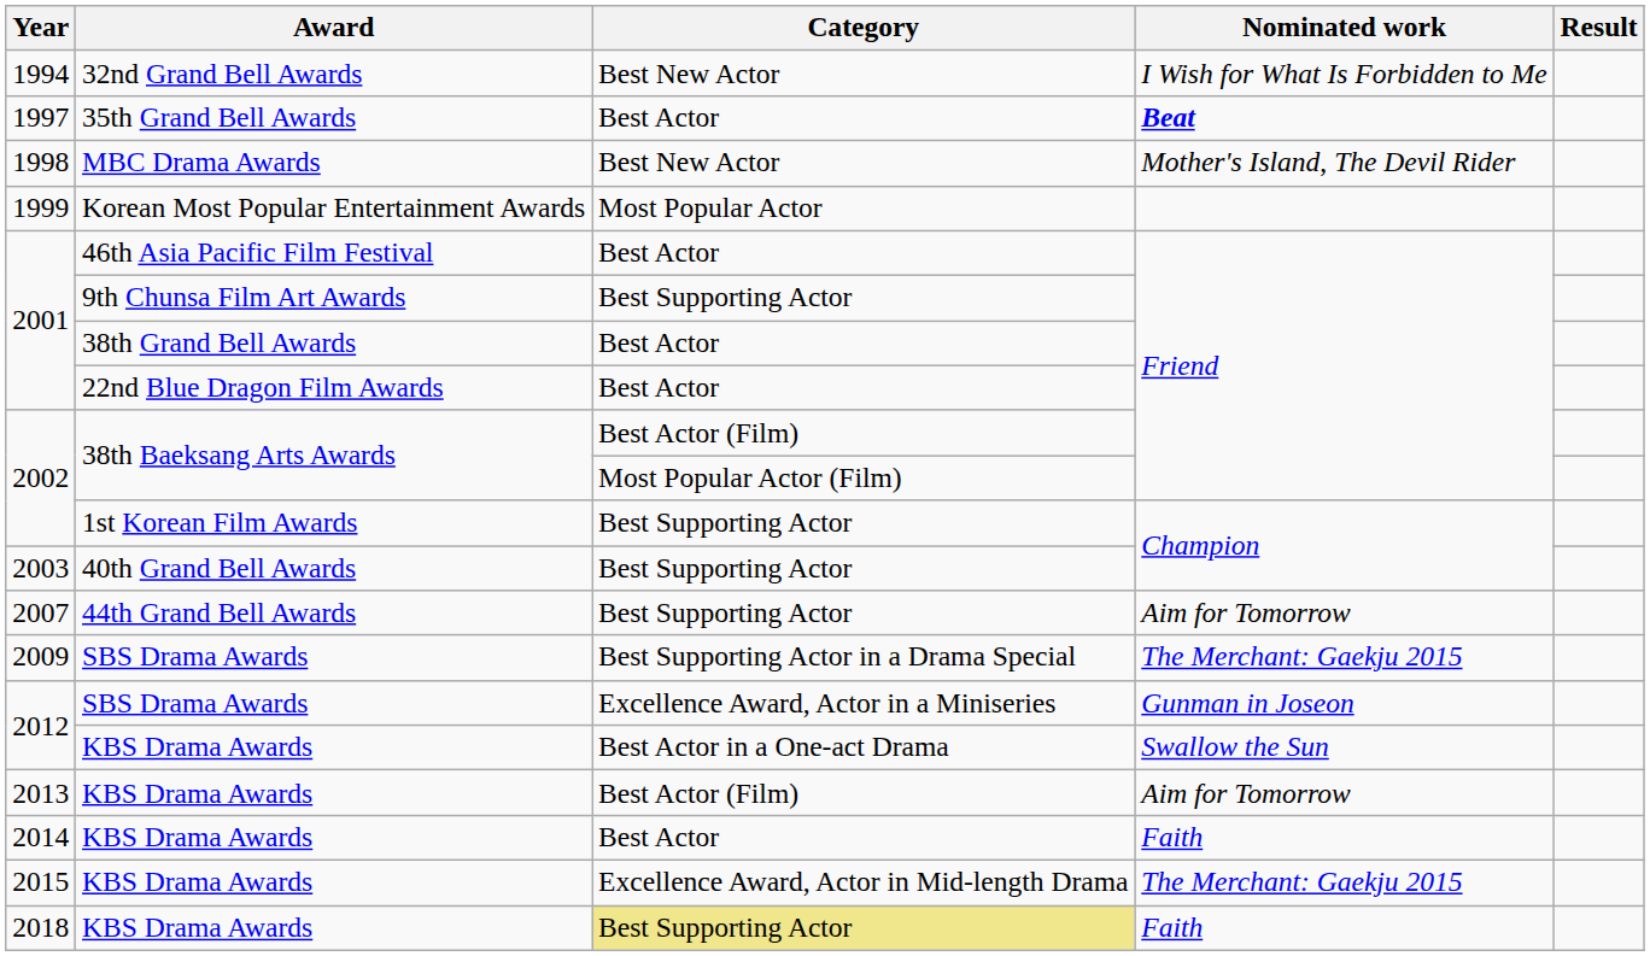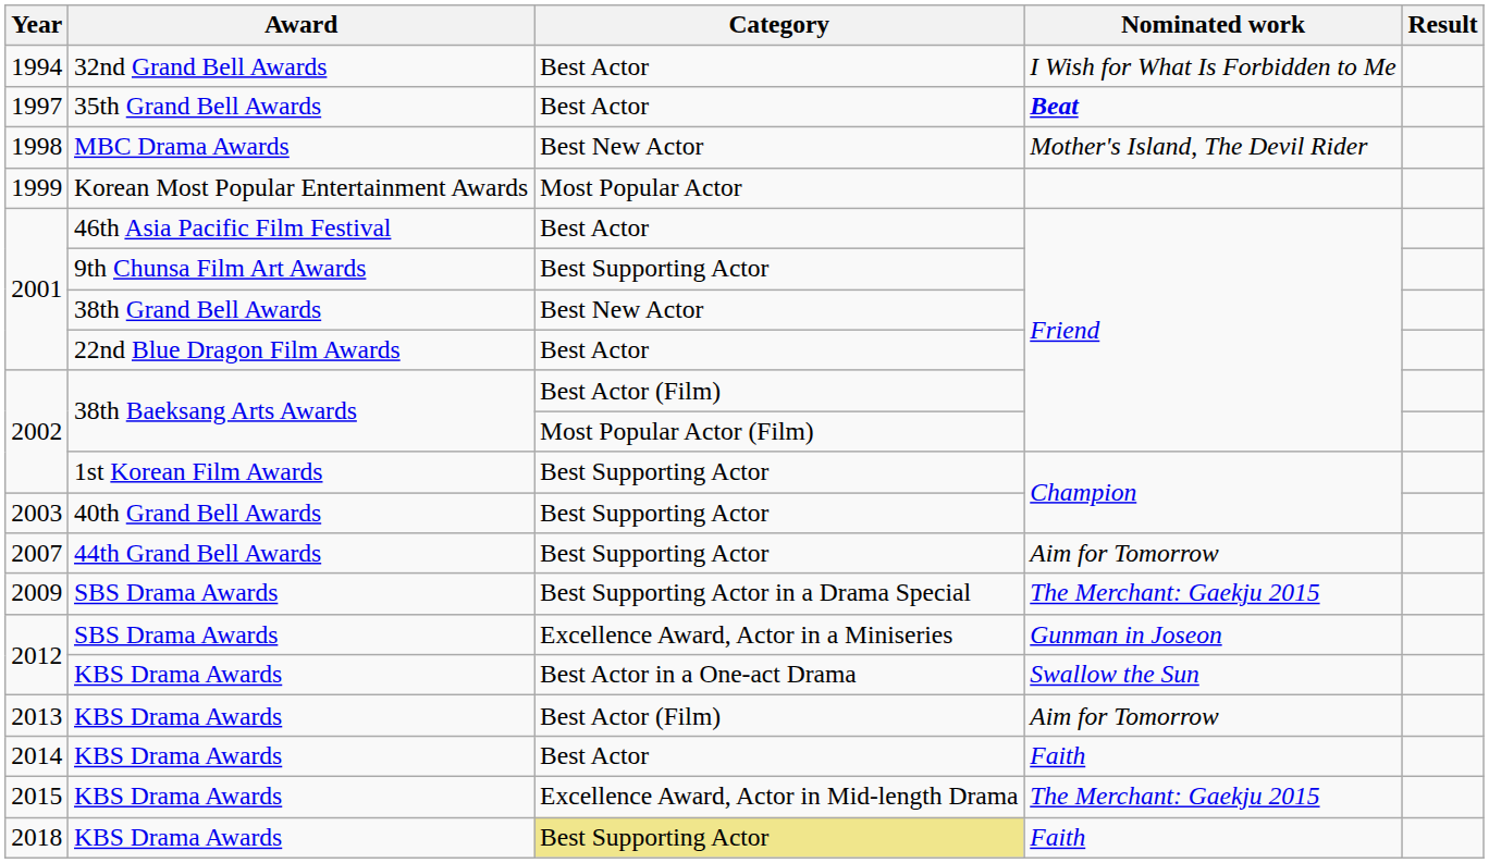 <table class="wikitable sortable">
 <tr>
 <th>Year</th>
 <th>Award</th>
 <th>Category</th>
 <th>Nominated work</th>
 <th>Result</th>
 </tr>
 <tr>
 <td>1994</td>
 <td>32nd <a href='#'>Grand Bell Awards</a></td>
-<td>Best New Actor</td>
+<td>Best Actor</td>
 <td><em>I Wish for What Is Forbidden to Me</em></td>
 <td></td>
 </tr>
 <tr>
 <td>1997</td>
 <td>35th <a href='#'>Grand Bell Awards</a></td>
 <td>Best Actor</td>
 <td><strong><em><a href='#'>Beat</a></em></strong></td>
 <td></td>
 </tr>
 <tr>
 <td>1998</td>
 <td><a href='#'>MBC Drama Awards</a></td>
 <td>Best New Actor</td>
 <td><em>Mother's Island</em>, <em>The Devil Rider</em></td>
 <td></td>
 </tr>
 <tr>
 <td>1999</td>
 <td>Korean Most Popular Entertainment Awards</td>
 <td>Most Popular Actor</td>
 <td></td>
 <td></td>
 </tr>
 <tr>
 <td rowspan=4>2001</td>
 <td>46th <a href='#'>Asia Pacific Film Festival</a></td>
 <td>Best Actor</td>
 <td rowspan=6><em><a href='#'>Friend</a></em></td>
 <td></td>
 </tr>
 <tr>
 <td>9th <a href='#'>Chunsa Film Art Awards</a></td>
 <td>Best Supporting Actor</td>
 <td></td>
 </tr>
 <tr>
 <td>38th <a href='#'>Grand Bell Awards</a></td>
-<td>Best Actor</td>
+<td>Best New Actor</td>
 <td></td>
 </tr>
 <tr>
 <td>22nd <a href='#'>Blue Dragon Film Awards</a></td>
 <td>Best Actor</td>
 <td></td>
 </tr>
 <tr>
 <td rowspan=3>2002</td>
 <td rowspan=2>38th <a href='#'>Baeksang Arts Awards</a></td>
 <td>Best Actor (Film)</td>
 <td></td>
 </tr>
 <tr>
 <td>Most Popular Actor (Film)</td>
 <td></td>
 </tr>
 <tr>
 <td>1st <a href='#'>Korean Film Awards</a></td>
 <td>Best Supporting Actor</td>
 <td rowspan=2><em><a href='#'>Champion</a></em></td>
 <td></td>
 </tr>
 <tr>
 <td>2003</td>
 <td>40th <a href='#'>Grand Bell Awards</a></td>
 <td>Best Supporting Actor</td>
 <td></td>
 </tr>
 <tr>
 <td>2007</td>
 <td><a href='#'>44th Grand Bell Awards</a></td>
 <td>Best Supporting Actor</td>
 <td><em>Aim for Tomorrow</em></td>
 <td></td>
 </tr>
 <tr>
 <td>2009</td>
 <td><a href='#'>SBS Drama Awards</a></td>
 <td>Best Supporting Actor in a Drama Special</td>
 <td><em><a href='#'>The Merchant: Gaekju 2015</a></em></td>
 <td></td>
 </tr>
 <tr>
 <td rowspan=2>2012</td>
 <td><a href='#'>SBS Drama Awards</a></td>
 <td>Excellence Award, Actor in a Miniseries</td>
 <td><em><a href='#'>Gunman in Joseon</a></em></td>
 <td></td>
 </tr>
 <tr>
 <td><a href='#'>KBS Drama Awards</a></td>
 <td>Best Actor in a One-act Drama</td>
 <td><em><a href='#'>Swallow the Sun</a></em></td>
 <td></td>
 </tr>
 <tr>
 <td>2013</td>
 <td><a href='#'>KBS Drama Awards</a></td>
 <td>Best Actor (Film)</td>
 <td><em>Aim for Tomorrow</em></td>
 <td></td>
 </tr>
 <tr>
 <td>2014</td>
 <td><a href='#'>KBS Drama Awards</a></td>
 <td>Best Actor</td>
 <td><em><a href='#'>Faith</a></em></td>
 <td></td>
 </tr>
 <tr>
 <td>2015</td>
 <td><a href='#'>KBS Drama Awards</a></td>
 <td>Excellence Award, Actor in Mid-length Drama</td>
 <td><em><a href='#'>The Merchant: Gaekju 2015</a></em></td>
 <td></td>
 </tr>
 <tr>
 <td>2018</td>
 <td><a href='#'>KBS Drama Awards</a></td>
 <td style="background: khaki;">Best Supporting Actor</td>
 <td><em><a href='#'>Faith</a></em></td>
 <td></td>
 </tr>
 </table>
